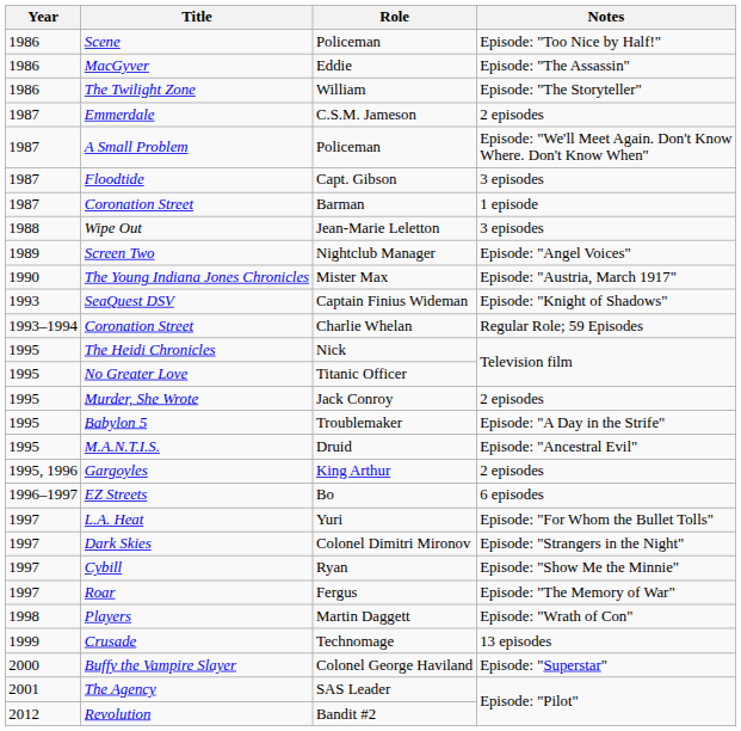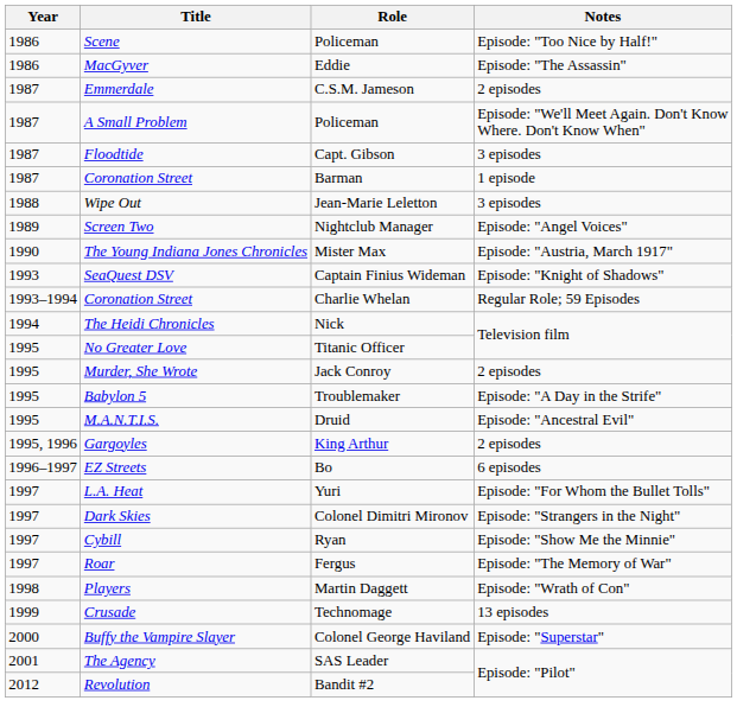 <table class="wikitable sortable">
 <tr>
 <th>Year</th>
 <th>Title</th>
 <th>Role</th>
 <th>Notes</th>
 </tr>
 <tr>
 <td>1986</td>
 <td><a href='#'><em>Scene</em></a></td>
 <td>Policeman</td>
 <td>Episode: "Too Nice by Half!"</td>
 </tr>
 <tr>
 <td>1986</td>
 <td><a href='#'><em>MacGyver</em></a></td>
 <td>Eddie</td>
 <td>Episode: "The Assassin"</td>
-</tr>
-<tr>
-<td>1986</td>
-<td><a href='#'><em>The Twilight Zone</em></a></td>
-<td>William</td>
-<td>Episode: "The Storyteller"</td>
 </tr>
 <tr>
 <td>1987</td>
 <td><em><a href='#'>Emmerdale</a></em></td>
 <td>C.S.M. Jameson</td>
 <td>2 episodes</td>
 </tr>
 <tr>
 <td>1987</td>
 <td><em><a href='#'>A Small Problem</a></em></td>
 <td>Policeman</td>
 <td>Episode: "We'll Meet Again. Don't Know<br>Where. Don't Know When"</td>
 </tr>
 <tr>
 <td>1987</td>
 <td><a href='#'><em>Floodtide</em></a></td>
 <td>Capt. Gibson</td>
 <td>3 episodes</td>
 </tr>
 <tr>
 <td>1987</td>
 <td><em><a href='#'>Coronation Street</a></em></td>
 <td>Barman</td>
 <td>1 episode</td>
 </tr>
 <tr>
 <td>1988</td>
 <td><em>Wipe Out</em></td>
 <td>Jean-Marie Leletton</td>
 <td>3 episodes</td>
 </tr>
 <tr>
 <td>1989</td>
 <td><em><a href='#'>Screen Two</a></em></td>
 <td>Nightclub Manager</td>
 <td>Episode: "Angel Voices"</td>
 </tr>
 <tr>
 <td>1990</td>
 <td><em><a href='#'>The Young Indiana Jones Chronicles</a></em></td>
 <td>Mister Max</td>
 <td>Episode: "Austria, March 1917"</td>
 </tr>
 <tr>
 <td>1993</td>
 <td><em><a href='#'>SeaQuest DSV</a></em></td>
 <td>Captain Finius Wideman</td>
 <td>Episode: "Knight of Shadows"</td>
 </tr>
 <tr>
 <td>1993–1994</td>
 <td><em><a href='#'>Coronation Street</a></em></td>
 <td>Charlie Whelan</td>
 <td>Regular Role; 59 Episodes</td>
 </tr>
 <tr>
-<td>1995</td>
+<td>1994</td>
 <td><a href='#'><em>The Heidi Chronicles</em></a></td>
 <td>Nick</td>
 <td rowspan="2">Television film</td>
 </tr>
 <tr>
 <td>1995</td>
 <td><a href='#'><em>No Greater Love</em></a></td>
 <td>Titanic Officer</td>
 </tr>
 <tr>
 <td>1995</td>
 <td><em><a href='#'>Murder, She Wrote</a></em></td>
 <td>Jack Conroy</td>
 <td>2 episodes</td>
 </tr>
 <tr>
 <td>1995</td>
 <td><em><a href='#'>Babylon 5</a></em></td>
 <td>Troublemaker</td>
 <td>Episode: "A Day in the Strife"</td>
 </tr>
 <tr>
 <td>1995</td>
 <td><em><a href='#'>M.A.N.T.I.S.</a></em></td>
 <td>Druid</td>
 <td>Episode: "Ancestral Evil"</td>
 </tr>
 <tr>
 <td>1995, 1996</td>
 <td><a href='#'><em>Gargoyles</em></a></td>
 <td><a href='#'>King Arthur</a></td>
 <td>2 episodes</td>
 </tr>
 <tr>
 <td>1996–1997</td>
 <td><em><a href='#'>EZ Streets</a></em></td>
 <td>Bo</td>
 <td>6 episodes</td>
 </tr>
 <tr>
 <td>1997</td>
 <td><a href='#'><em>L.A. Heat</em></a></td>
 <td>Yuri</td>
 <td>Episode: "For Whom the Bullet Tolls"</td>
 </tr>
 <tr>
 <td>1997</td>
 <td><em><a href='#'>Dark Skies</a></em></td>
 <td>Colonel Dimitri Mironov</td>
 <td>Episode: "Strangers in the Night"</td>
 </tr>
 <tr>
 <td>1997</td>
 <td><em><a href='#'>Cybill</a></em></td>
 <td>Ryan</td>
 <td>Episode: "Show Me the Minnie"</td>
 </tr>
 <tr>
 <td>1997</td>
 <td><a href='#'><em>Roar</em></a></td>
 <td>Fergus</td>
 <td>Episode: "The Memory of War"</td>
 </tr>
 <tr>
 <td>1998</td>
 <td><a href='#'><em>Players</em></a></td>
 <td>Martin Daggett</td>
 <td>Episode: "Wrath of Con"</td>
 </tr>
 <tr>
 <td>1999</td>
 <td><a href='#'><em>Crusade</em></a></td>
 <td>Technomage</td>
 <td>13 episodes</td>
 </tr>
 <tr>
 <td>2000</td>
 <td><em><a href='#'>Buffy the Vampire Slayer</a></em></td>
 <td>Colonel George Haviland</td>
 <td>Episode: "<a href='#'>Superstar</a>"</td>
 </tr>
 <tr>
 <td>2001</td>
 <td><a href='#'><em>The Agency</em></a></td>
 <td>SAS Leader</td>
 <td rowspan="2">Episode: "Pilot"</td>
 </tr>
 <tr>
 <td>2012</td>
 <td><a href='#'><em>Revolution</em></a></td>
 <td>Bandit #2</td>
 </tr>
 </table>
